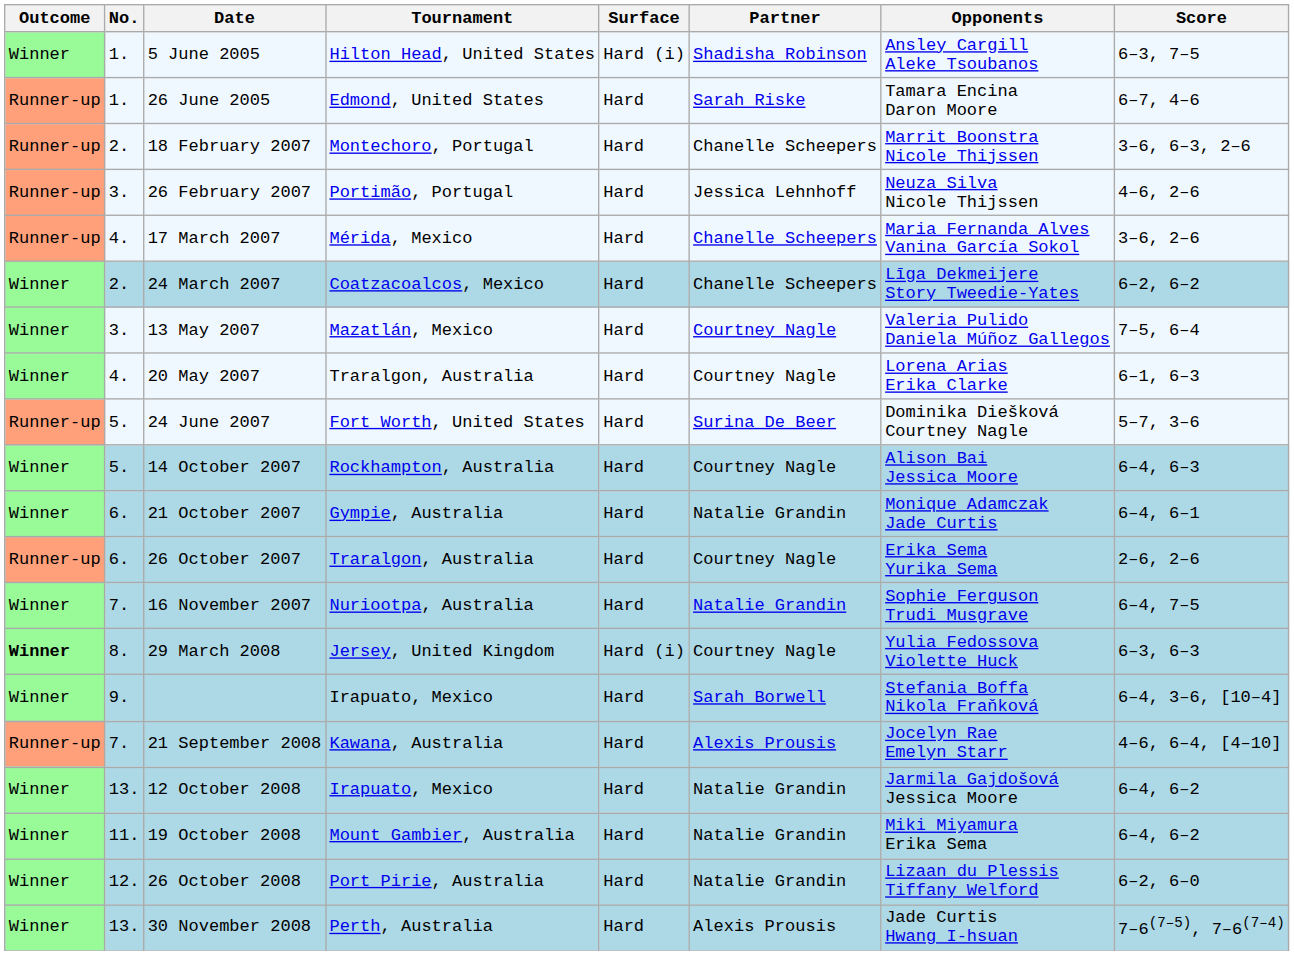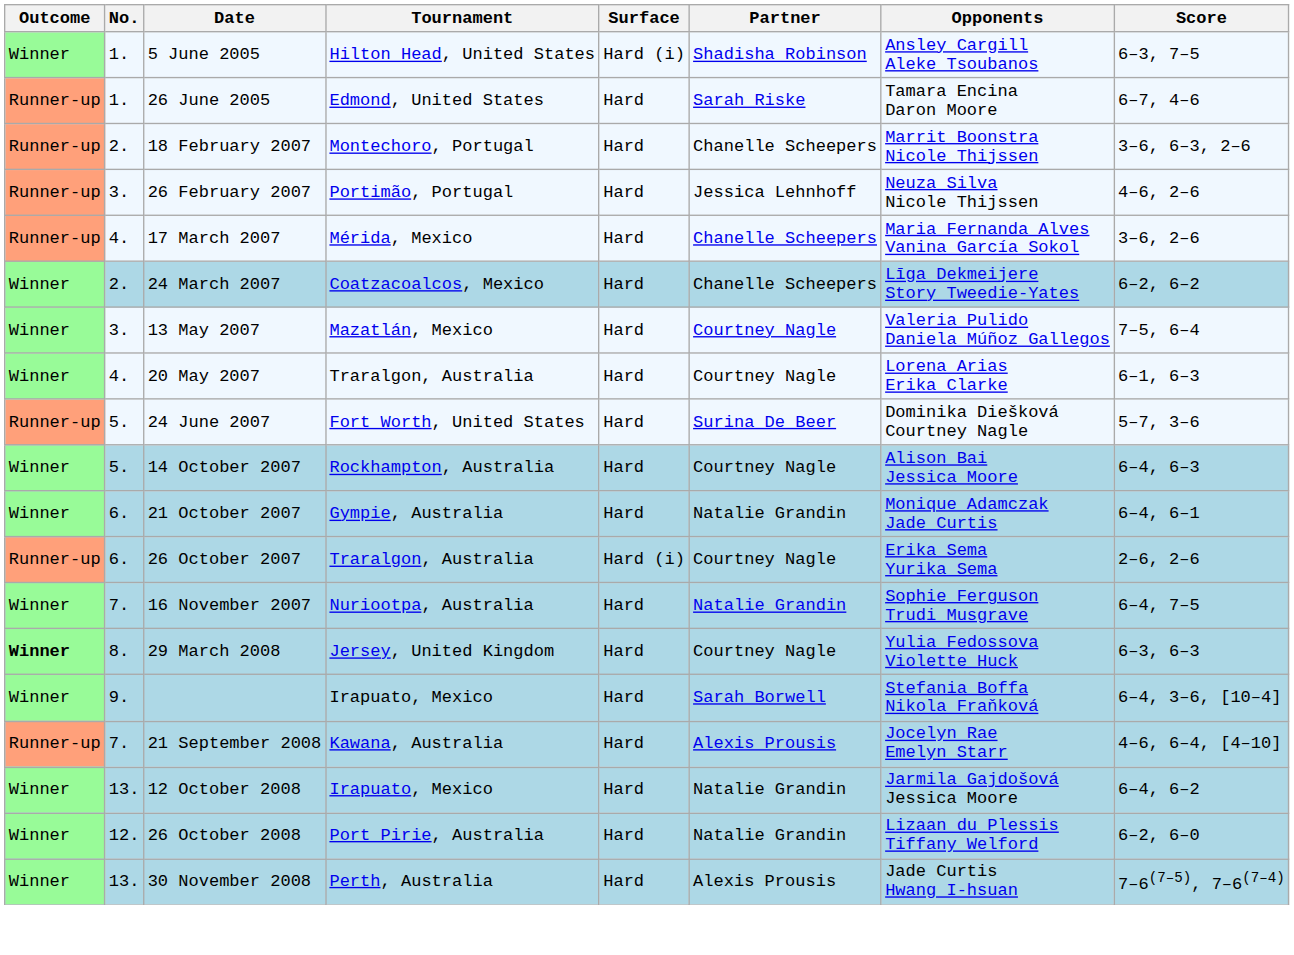 <table class="sortable wikitable" style=font-size:97%>
 <tr>
 <th>Outcome</th>
 <th>No.</th>
 <th>Date</th>
 <th>Tournament</th>
 <th>Surface</th>
 <th>Partner</th>
 <th>Opponents</th>
 <th class="unsortable">Score</th>
 </tr>
 <tr bgcolor="#f0f8ff">
 <td style="background:#98fb98;">Winner</td>
 <td>1.</td>
 <td>5 June 2005</td>
 <td><a href='#'>Hilton Head</a>, United States</td>
 <td>Hard (i)</td>
 <td> <a href='#'>Shadisha Robinson</a></td>
 <td> <a href='#'>Ansley Cargill</a> <br>  <a href='#'>Aleke Tsoubanos</a></td>
 <td>6–3, 7–5</td>
 </tr>
 <tr bgcolor="#f0f8ff">
 <td bgcolor=#ffa07a>Runner-up</td>
 <td>1.</td>
 <td>26 June 2005</td>
 <td><a href='#'>Edmond</a>, United States</td>
 <td>Hard</td>
 <td> <a href='#'>Sarah Riske</a></td>
 <td> Tamara Encina <br>  Daron Moore</td>
 <td>6–7, 4–6</td>
 </tr>
 <tr bgcolor="#f0f8ff">
 <td bgcolor=#ffa07a>Runner-up</td>
 <td>2.</td>
 <td>18 February 2007</td>
 <td><a href='#'>Montechoro</a>, Portugal</td>
 <td>Hard</td>
 <td> Chanelle Scheepers</td>
 <td> <a href='#'>Marrit Boonstra</a> <br>  <a href='#'>Nicole Thijssen</a></td>
 <td>3–6, 6–3, 2–6</td>
 </tr>
 <tr bgcolor="#f0f8ff">
 <td bgcolor=#ffa07a>Runner-up</td>
 <td>3.</td>
 <td>26 February 2007</td>
 <td><a href='#'>Portimão</a>, Portugal</td>
 <td>Hard</td>
 <td> Jessica Lehnhoff</td>
 <td> <a href='#'>Neuza Silva</a> <br>  Nicole Thijssen</td>
 <td>4–6, 2–6</td>
 </tr>
 <tr bgcolor="#f0f8ff">
 <td bgcolor=#ffa07a>Runner-up</td>
 <td>4.</td>
 <td>17 March 2007</td>
 <td><a href='#'>Mérida</a>, Mexico</td>
 <td>Hard</td>
 <td> <a href='#'>Chanelle Scheepers</a></td>
 <td> <a href='#'>Maria Fernanda Alves</a> <br>  <a href='#'>Vanina García Sokol</a></td>
 <td>3–6, 2–6</td>
 </tr>
 <tr bgcolor="lightblue">
 <td style="background:#98fb98;">Winner</td>
 <td>2.</td>
 <td>24 March 2007</td>
 <td><a href='#'>Coatzacoalcos</a>, Mexico</td>
 <td>Hard</td>
 <td> Chanelle Scheepers</td>
 <td> <a href='#'>Līga Dekmeijere</a> <br>  <a href='#'>Story Tweedie-Yates</a></td>
 <td>6–2, 6–2</td>
 </tr>
 <tr style="background:#f0f8ff;">
 <td style="background:#98fb98;">Winner</td>
 <td>3.</td>
 <td>13 May 2007</td>
 <td><a href='#'>Mazatlán</a>, Mexico</td>
 <td>Hard</td>
 <td> <a href='#'>Courtney Nagle</a></td>
 <td> <a href='#'>Valeria Pulido</a> <br>  <a href='#'>Daniela Múñoz Gallegos</a></td>
 <td>7–5, 6–4</td>
 </tr>
 <tr style="background:#f0f8ff;">
 <td style="background:#98fb98;">Winner</td>
 <td>4.</td>
 <td>20 May 2007</td>
 <td>Traralgon, Australia</td>
 <td>Hard</td>
 <td> Courtney Nagle</td>
 <td> <a href='#'>Lorena Arias</a> <br>  <a href='#'>Erika Clarke</a></td>
 <td>6–1, 6–3</td>
 </tr>
 <tr style="background:#f0f8ff;">
 <td bgcolor=#ffa07a>Runner-up</td>
 <td>5.</td>
 <td>24 June 2007</td>
 <td><a href='#'>Fort Worth</a>, United States</td>
 <td>Hard</td>
 <td> <a href='#'>Surina De Beer</a></td>
 <td> Dominika Diešková <br>  Courtney Nagle</td>
 <td>5–7, 3–6</td>
 </tr>
 <tr style="background:lightblue;">
 <td style="background:#98fb98;">Winner</td>
 <td>5.</td>
 <td>14 October 2007</td>
 <td><a href='#'>Rockhampton</a>, Australia</td>
 <td>Hard</td>
 <td> Courtney Nagle</td>
 <td> <a href='#'>Alison Bai</a> <br>  <a href='#'>Jessica Moore</a></td>
 <td>6–4, 6–3</td>
 </tr>
 <tr style="background:lightblue;">
 <td style="background:#98fb98;">Winner</td>
 <td>6.</td>
 <td>21 October 2007</td>
 <td><a href='#'>Gympie</a>, Australia</td>
 <td>Hard</td>
 <td> Natalie Grandin</td>
 <td> <a href='#'>Monique Adamczak</a> <br>  <a href='#'>Jade Curtis</a></td>
 <td>6–4, 6–1</td>
 </tr>
 <tr style="background:lightblue;">
 <td bgcolor="FFA07A">Runner-up</td>
 <td>6.</td>
 <td>26 October 2007</td>
 <td><a href='#'>Traralgon</a>, Australia</td>
-<td>Hard</td>
+<td>Hard (i)</td>
 <td> Courtney Nagle</td>
 <td> <a href='#'>Erika Sema</a> <br>  <a href='#'>Yurika Sema</a></td>
 <td>2–6, 2–6</td>
 </tr>
 <tr style="background:lightblue;">
 <td style="background:#98fb98;">Winner</td>
 <td>7.</td>
 <td>16 November 2007</td>
 <td><a href='#'>Nuriootpa</a>, Australia</td>
 <td>Hard</td>
 <td> <a href='#'>Natalie Grandin</a></td>
 <td> <a href='#'>Sophie Ferguson</a> <br>  <a href='#'>Trudi Musgrave</a></td>
 <td>6–4, 7–5</td>
 </tr>
 <tr style="background:lightblue;">
 <td style="background:#98fb98;"><strong>Winner</strong></td>
 <td>8.</td>
 <td>29 March 2008</td>
 <td><a href='#'>Jersey</a>, United Kingdom</td>
-<td>Hard (i)</td>
+<td>Hard</td>
 <td> Courtney Nagle</td>
 <td> <a href='#'>Yulia Fedossova</a> <br>  <a href='#'>Violette Huck</a></td>
 <td>6–3, 6–3</td>
 </tr>
 <tr style="background:lightblue;">
 <td style="background:#98fb98;">Winner</td>
 <td>9.</td>
 <td></td>
 <td>Irapuato, Mexico</td>
 <td>Hard</td>
 <td> <a href='#'>Sarah Borwell</a></td>
 <td> <a href='#'>Stefania Boffa</a> <br>  <a href='#'>Nikola Fraňková</a></td>
 <td>6–4, 3–6, [10–4]</td>
 </tr>
 <tr style="background:lightblue;">
 <td bgcolor="FFA07A">Runner-up</td>
 <td>7.</td>
 <td>21 September 2008</td>
 <td><a href='#'>Kawana</a>, Australia</td>
 <td>Hard</td>
 <td> <a href='#'>Alexis Prousis</a></td>
 <td> <a href='#'>Jocelyn Rae</a> <br>  <a href='#'>Emelyn Starr</a></td>
 <td>4–6, 6–4, [4–10]</td>
 </tr>
 <tr style="background:lightblue;">
 <td style="background:#98fb98;">Winner</td>
 <td>13.</td>
 <td>12 October 2008</td>
 <td><a href='#'>Irapuato</a>, Mexico</td>
 <td>Hard</td>
 <td> Natalie Grandin</td>
 <td> <a href='#'>Jarmila Gajdošová</a> <br>  Jessica Moore</td>
 <td>6–4, 6–2</td>
 </tr>
 <tr style="background:lightblue;">
 <td style="background:#98fb98;">Winner</td>
-<td>11.</td>
-<td>19 October 2008</td>
-<td><a href='#'>Mount Gambier</a>, Australia</td>
-<td>Hard</td>
-<td> Natalie Grandin</td>
-<td> <a href='#'>Miki Miyamura</a> <br>  Erika Sema</td>
-<td>6–4, 6–2</td>
-</tr>
-<tr style="background:lightblue;">
-<td style="background:#98fb98;">Winner</td>
 <td>12.</td>
 <td>26 October 2008</td>
 <td><a href='#'>Port Pirie</a>, Australia</td>
 <td>Hard</td>
 <td> Natalie Grandin</td>
 <td> <a href='#'>Lizaan du Plessis</a> <br>  <a href='#'>Tiffany Welford</a></td>
 <td>6–2, 6–0</td>
 </tr>
 <tr style="background:lightblue;">
 <td style="background:#98fb98;">Winner</td>
 <td>13.</td>
 <td>30 November 2008</td>
 <td><a href='#'>Perth</a>, Australia</td>
 <td>Hard</td>
 <td> Alexis Prousis</td>
 <td> Jade Curtis <br>  <a href='#'>Hwang I-hsuan</a></td>
 <td>7–6<sup>(7–5)</sup>, 7–6<sup>(7–4)</sup></td>
 </tr>
 </table>
